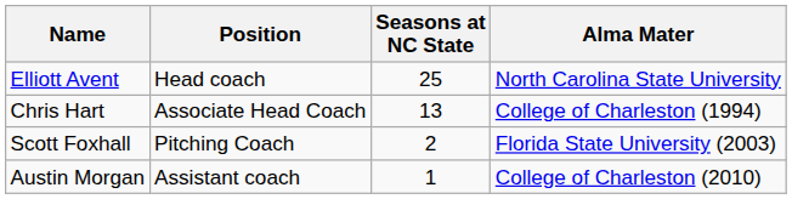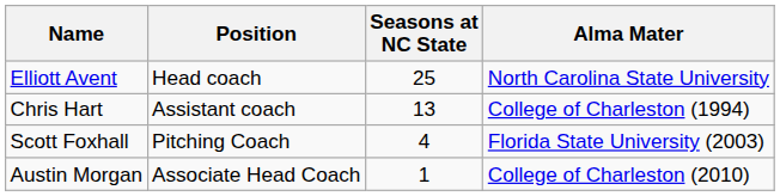 <table class="wikitable" border="1" style="font-size:90%;">
 <tr>
 <th>Name</th>
 <th>Position</th>
 <th>Seasons at<br>NC State</th>
 <th>Alma Mater</th>
 </tr>
 <tr>
 <td><a href='#'>Elliott Avent</a></td>
 <td>Head coach</td>
 <td align=center>25</td>
 <td><a href='#'>North Carolina State University</a></td>
 </tr>
 <tr>
 <td>Chris Hart</td>
-<td>Associate Head Coach</td>
+<td>Assistant coach</td>
 <td align=center>13</td>
 <td><a href='#'>College of Charleston</a> (1994)</td>
 </tr>
 <tr>
 <td>Scott Foxhall</td>
 <td>Pitching Coach</td>
-<td align=center>2</td>
+<td align=center>4</td>
 <td><a href='#'>Florida State University</a> (2003)</td>
 </tr>
 <tr>
 <td>Austin Morgan</td>
-<td>Assistant coach</td>
+<td>Associate Head Coach</td>
 <td align=center>1</td>
 <td><a href='#'>College of Charleston</a> (2010)</td>
 </tr>
 </table>
